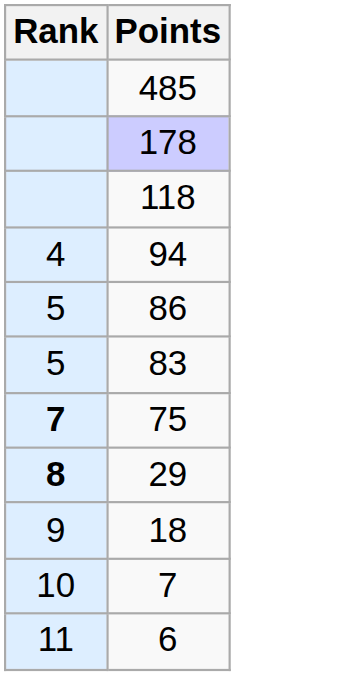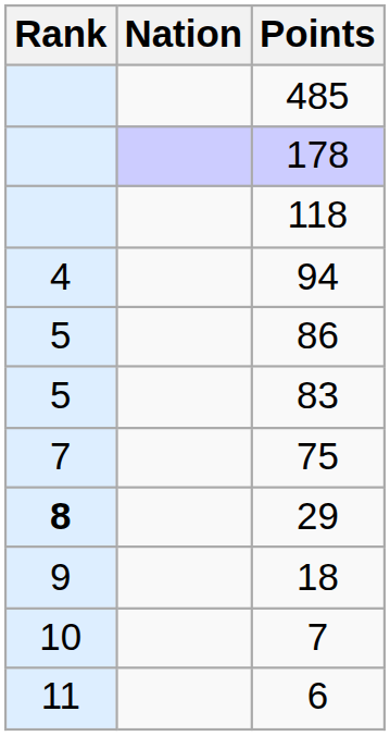 <table class="wikitable sortable" style="text-align:center">
 <tr>
 <th>Rank</th>
+<th>Nation</th>
 <th>Points</th>
 </tr>
 <tr>
 <td bgcolor = DDEEFF></td>
+<td align=left></td>
 <td>485</td>
 </tr>
 <tr style="background-color:#ccccff">
 <td bgcolor = DDEEFF></td>
+<td align=left></td>
 <td>178</td>
 </tr>
 <tr>
 <td bgcolor = DDEEFF></td>
+<td align=left></td>
 <td>118</td>
 </tr>
 <tr>
 <td bgcolor = DDEEFF>4</td>
+<td align=left></td>
 <td>94</td>
 </tr>
 <tr>
 <td bgcolor = DDEEFF>5</td>
+<td align=left></td>
 <td>86</td>
 </tr>
 <tr>
 <td bgcolor = DDEEFF>5</td>
+<td align=left></td>
 <td>83</td>
 </tr>
 <tr>
-<td bgcolor = DDEEFF><strong>7</strong></td>
+<td bgcolor = DDEEFF>7</td>
+<td align=left></td>
 <td>75</td>
 </tr>
 <tr>
 <td bgcolor = DDEEFF><strong>8</strong></td>
+<td align=left></td>
 <td>29</td>
 </tr>
 <tr>
 <td bgcolor = DDEEFF>9</td>
+<td align=left></td>
 <td>18</td>
 </tr>
 <tr>
 <td bgcolor = DDEEFF>10</td>
+<td align=left></td>
 <td>7</td>
 </tr>
 <tr>
 <td bgcolor = DDEEFF>11</td>
+<td align=left></td>
 <td>6</td>
 </tr>
 </table>
